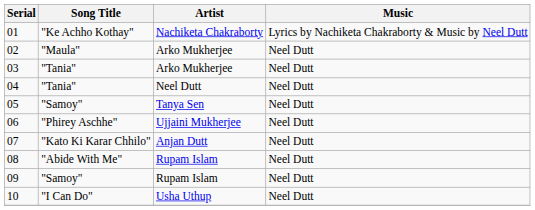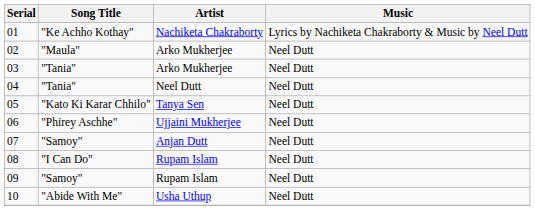 <table class="wikitable sortable">
 <tr>
 <th>Serial</th>
 <th>Song Title</th>
 <th>Artist</th>
 <th>Music</th>
 </tr>
 <tr>
 <td>01</td>
 <td>"Ke Achho Kothay"</td>
 <td><a href='#'>Nachiketa Chakraborty</a></td>
 <td>Lyrics by Nachiketa Chakraborty & Music by <a href='#'>Neel Dutt</a></td>
 </tr>
 <tr>
 <td>02</td>
 <td>"Maula"</td>
 <td>Arko Mukherjee</td>
 <td>Neel Dutt</td>
 </tr>
 <tr>
 <td>03</td>
 <td>"Tania"</td>
 <td>Arko Mukherjee</td>
 <td>Neel Dutt</td>
 </tr>
 <tr>
 <td>04</td>
 <td>"Tania"</td>
 <td>Neel Dutt</td>
 <td>Neel Dutt</td>
 </tr>
 <tr>
 <td>05</td>
-<td>"Samoy"</td>
+<td>"Kato Ki Karar Chhilo"</td>
 <td><a href='#'>Tanya Sen</a></td>
 <td>Neel Dutt</td>
 </tr>
 <tr>
 <td>06</td>
 <td>"Phirey Aschhe"</td>
 <td><a href='#'>Ujjaini Mukherjee</a></td>
 <td>Neel Dutt</td>
 </tr>
 <tr>
 <td>07</td>
-<td>"Kato Ki Karar Chhilo"</td>
+<td>"Samoy"</td>
 <td><a href='#'>Anjan Dutt</a></td>
 <td>Neel Dutt</td>
 </tr>
 <tr>
 <td>08</td>
-<td>"Abide With Me"</td>
+<td>"I Can Do"</td>
 <td><a href='#'>Rupam Islam</a></td>
 <td>Neel Dutt</td>
 </tr>
 <tr>
 <td>09</td>
 <td>"Samoy"</td>
 <td>Rupam Islam</td>
 <td>Neel Dutt</td>
 </tr>
 <tr>
 <td>10</td>
-<td>"I Can Do"</td>
+<td>"Abide With Me"</td>
 <td><a href='#'>Usha Uthup</a></td>
 <td>Neel Dutt</td>
 </tr>
 <tr>
 </tr>
 </table>
